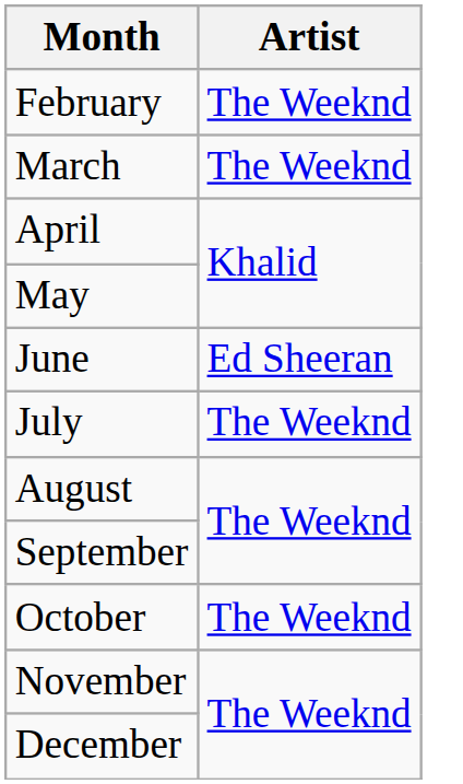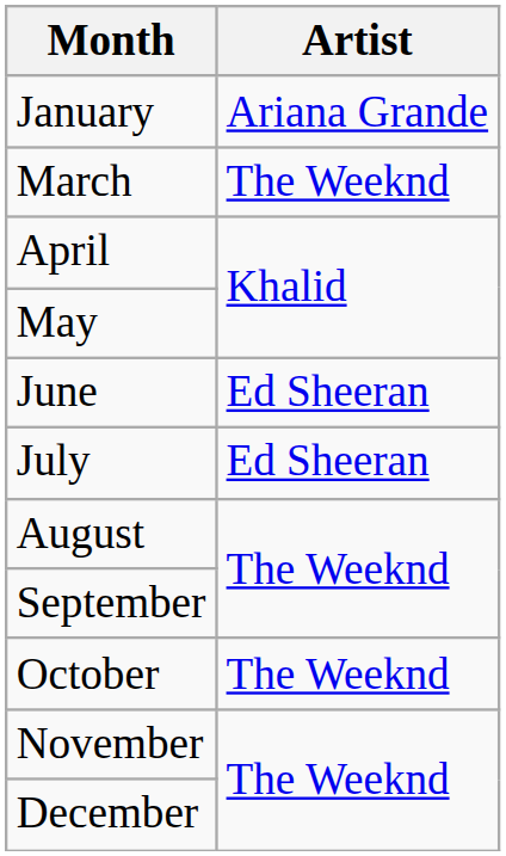 <table class="wikitable sortable plainrowheaders">
 <tr>
 <th>Month</th>
 <th>Artist</th>
 </tr>
 <tr>
-<td>February</td>
-<td><a href='#'>The Weeknd</a></td>
+<td>January</td>
+<td><a href='#'>Ariana Grande</a></td>
 </tr>
 <tr>
 <td>March</td>
 <td><a href='#'>The Weeknd</a></td>
 </tr>
 <tr>
 <td>April</td>
 <td rowspan="2"><a href='#'>Khalid</a></td>
 </tr>
 <tr>
 <td>May</td>
 </tr>
 <tr>
 <td>June</td>
 <td><a href='#'>Ed Sheeran</a></td>
 </tr>
 <tr>
 <td>July</td>
-<td><a href='#'>The Weeknd</a></td>
+<td><a href='#'>Ed Sheeran</a></td>
 </tr>
 <tr>
 <td>August</td>
 <td rowspan="2"><a href='#'>The Weeknd</a></td>
 </tr>
 <tr>
 <td>September</td>
 </tr>
 <tr>
 <td>October</td>
 <td><a href='#'>The Weeknd</a></td>
 </tr>
 <tr>
 <td>November</td>
 <td rowspan="2"><a href='#'>The Weeknd</a></td>
 </tr>
 <tr>
 <td>December</td>
 </tr>
 </table>
